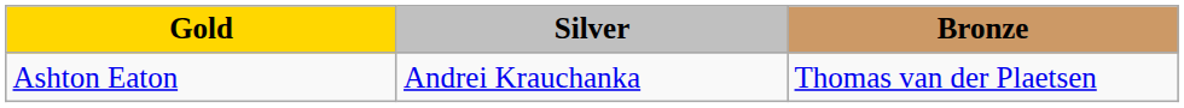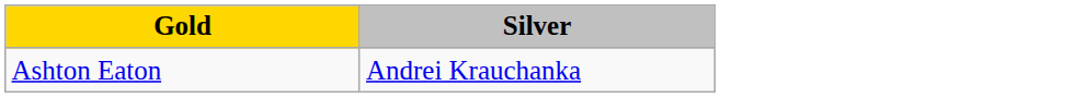 <table class="wikitable" style="text-align:left">
 <tr align="center">
 <td width=200 bgcolor=gold><strong>Gold</strong></td>
 <td width=200 bgcolor=silver><strong>Silver</strong></td>
-<td width=200 bgcolor=CC9966><strong>Bronze</strong></td>
 </tr>
 <tr>
 <td><a href='#'>Ashton Eaton</a><br><em></em></td>
 <td><a href='#'>Andrei Krauchanka</a><br><em></em></td>
-<td><a href='#'>Thomas van der Plaetsen</a><br><em></em></td>
 </tr>
 </table>
